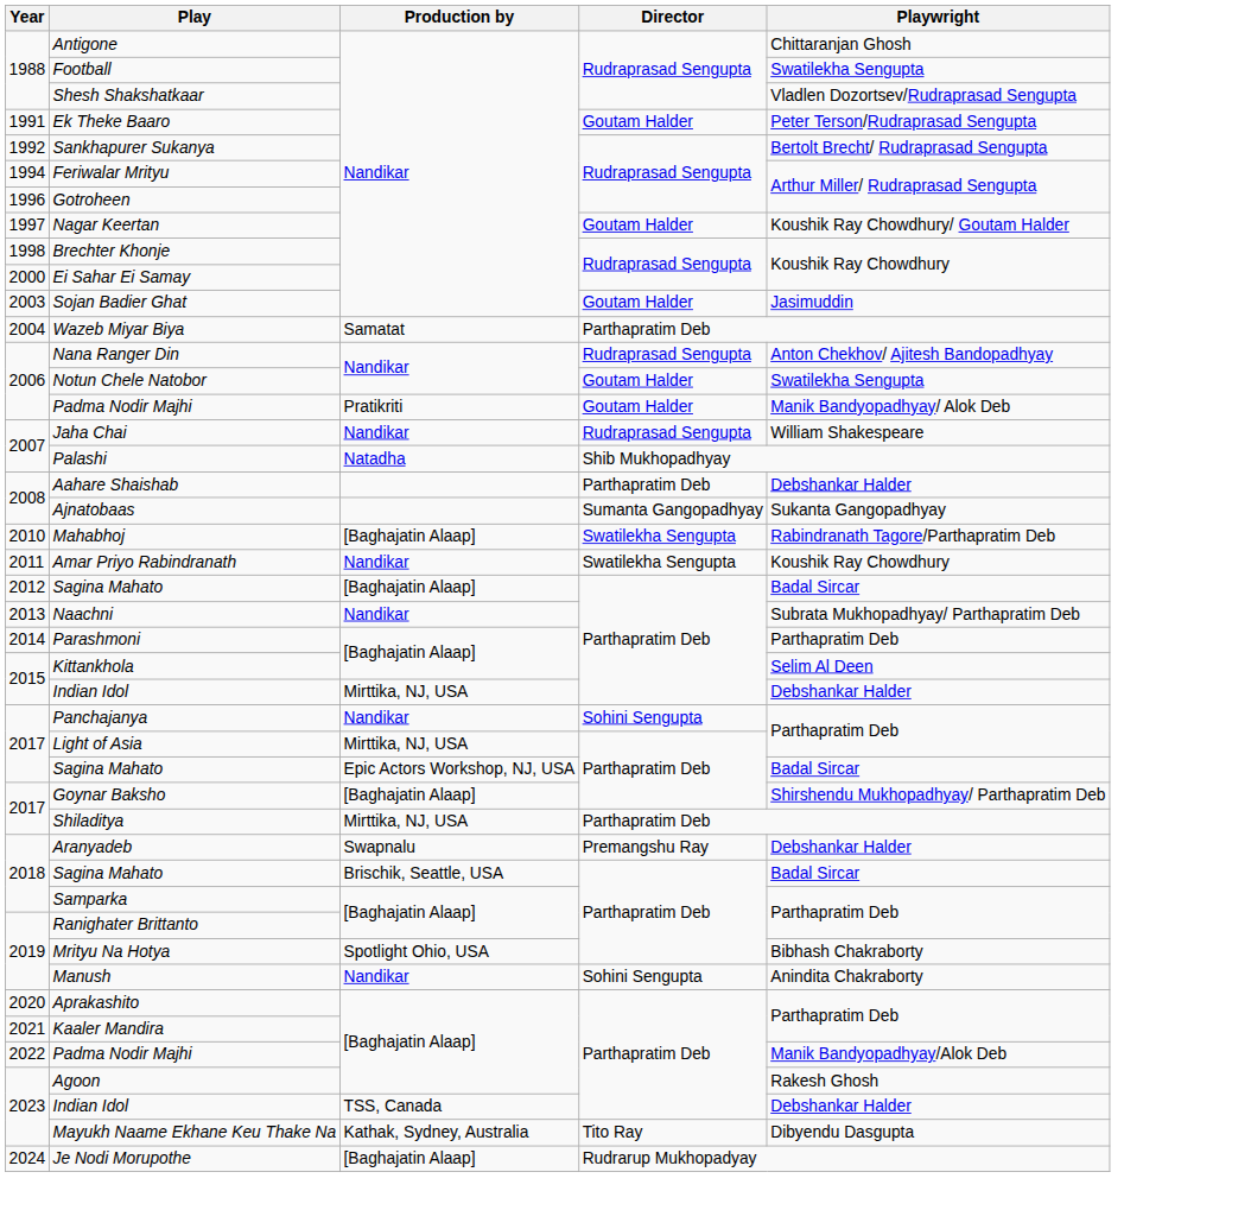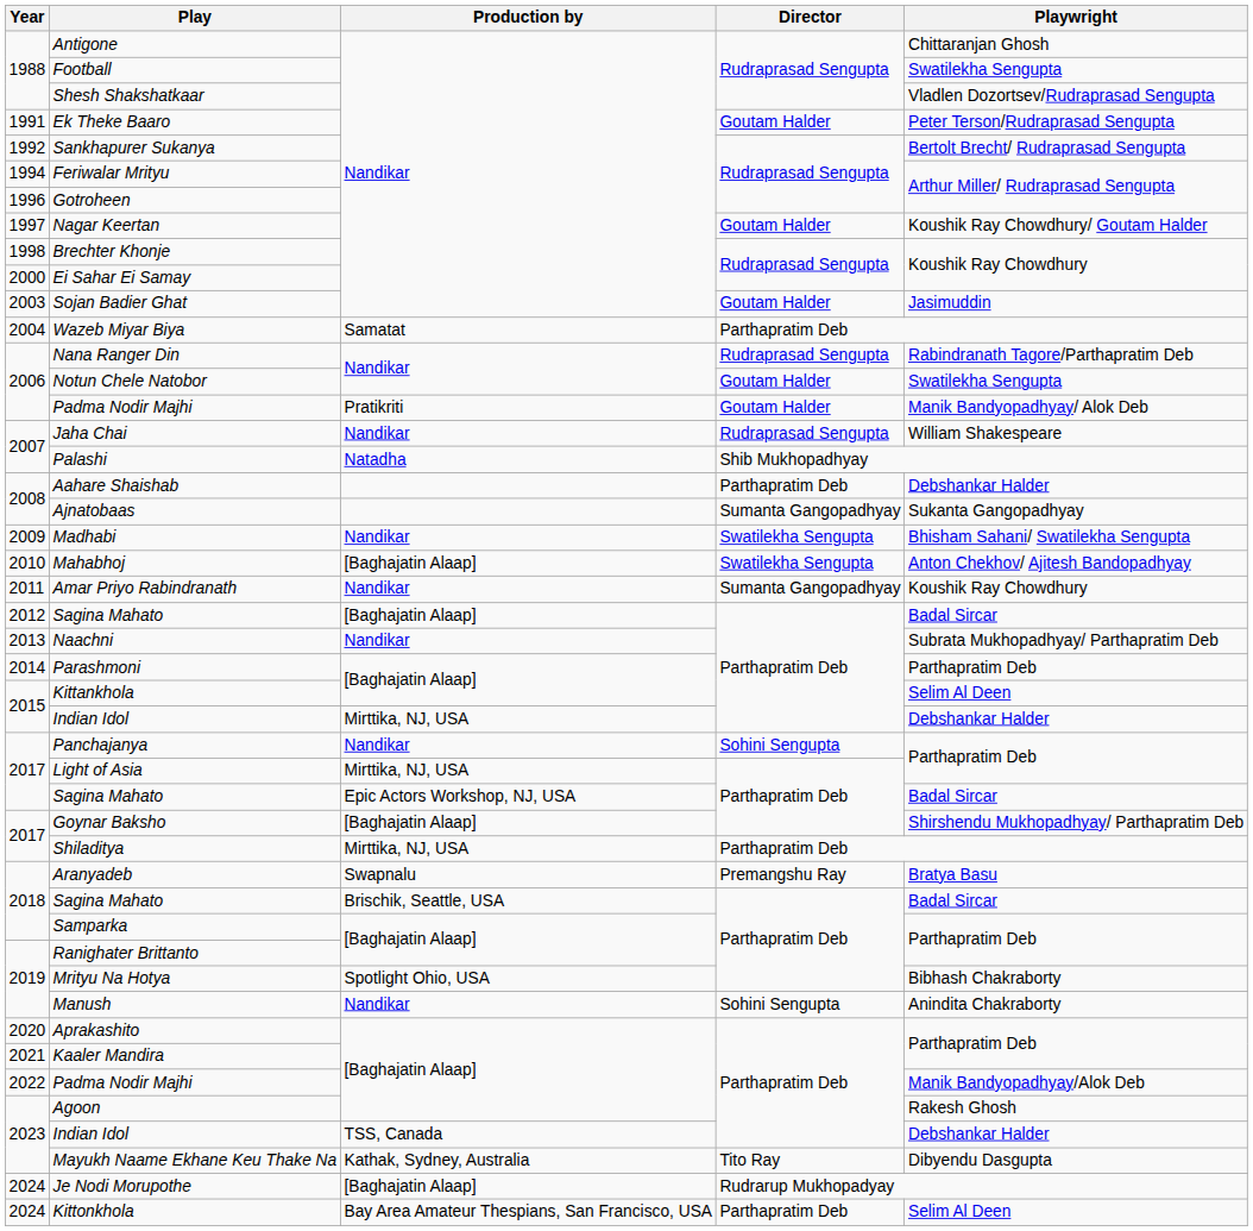 <table class="wikitable">
 <tr>
 <th>Year</th>
 <th>Play</th>
 <th>Production by</th>
 <th>Director</th>
 <th>Playwright</th>
 </tr>
 <tr>
 <td rowspan="3">1988</td>
 <td><em>Antigone</em></td>
 <td rowspan="11"><a href='#'>Nandikar</a></td>
 <td rowspan="3"><a href='#'>Rudraprasad Sengupta</a></td>
 <td>Chittaranjan Ghosh</td>
 </tr>
 <tr>
 <td><em>Football</em></td>
 <td><a href='#'>Swatilekha Sengupta</a></td>
 </tr>
 <tr>
 <td><em>Shesh Shakshatkaar</em></td>
 <td>Vladlen Dozortsev/<a href='#'>Rudraprasad Sengupta</a></td>
 </tr>
 <tr>
 <td>1991</td>
 <td><em>Ek Theke Baaro</em></td>
 <td><a href='#'>Goutam Halder</a></td>
 <td><a href='#'>Peter Terson</a>/<a href='#'>Rudraprasad Sengupta</a></td>
 </tr>
 <tr>
 <td>1992</td>
 <td><em>Sankhapurer Sukanya</em></td>
 <td rowspan="3"><a href='#'>Rudraprasad Sengupta</a></td>
 <td><a href='#'>Bertolt Brecht</a>/ <a href='#'>Rudraprasad Sengupta</a></td>
 </tr>
 <tr>
 <td>1994</td>
 <td><em>Feriwalar Mrityu</em></td>
 <td rowspan="2"><a href='#'>Arthur Miller</a>/ <a href='#'>Rudraprasad Sengupta</a></td>
 </tr>
 <tr>
 <td>1996</td>
 <td><em>Gotroheen</em></td>
 </tr>
 <tr>
 <td>1997</td>
 <td><em>Nagar Keertan</em></td>
 <td><a href='#'>Goutam Halder</a></td>
 <td>Koushik Ray Chowdhury/ <a href='#'>Goutam Halder</a></td>
 </tr>
 <tr>
 <td>1998</td>
 <td><em>Brechter Khonje</em></td>
 <td rowspan="2"><a href='#'>Rudraprasad Sengupta</a></td>
 <td rowspan="2">Koushik Ray Chowdhury</td>
 </tr>
 <tr>
 <td>2000</td>
 <td><em>Ei Sahar Ei Samay</em></td>
 </tr>
 <tr>
 <td>2003</td>
 <td><em>Sojan Badier Ghat</em></td>
 <td><a href='#'>Goutam Halder</a></td>
 <td><a href='#'>Jasimuddin</a></td>
 </tr>
 <tr>
 <td>2004</td>
 <td><em>Wazeb Miyar Biya</em></td>
 <td>Samatat</td>
 <td colspan="2">Parthapratim Deb</td>
 </tr>
 <tr>
 <td rowspan="3">2006</td>
 <td><em>Nana Ranger Din</em></td>
 <td rowspan="2"><a href='#'>Nandikar</a></td>
 <td><a href='#'>Rudraprasad Sengupta</a></td>
-<td><a href='#'>Anton Chekhov</a>/ <a href='#'>Ajitesh Bandopadhyay</a></td>
+<td><a href='#'>Rabindranath Tagore</a>/Parthapratim Deb</td>
 </tr>
 <tr>
 <td><em>Notun Chele Natobor</em></td>
 <td><a href='#'>Goutam Halder</a></td>
 <td><a href='#'>Swatilekha Sengupta</a></td>
 </tr>
 <tr>
 <td><em>Padma Nodir Majhi</em></td>
 <td>Pratikriti</td>
 <td><a href='#'>Goutam Halder</a></td>
 <td><a href='#'>Manik Bandyopadhyay</a>/ Alok Deb</td>
 </tr>
 <tr>
 <td rowspan="2">2007</td>
 <td><em>Jaha Chai</em></td>
 <td><a href='#'>Nandikar</a></td>
 <td><a href='#'>Rudraprasad Sengupta</a></td>
 <td>William Shakespeare</td>
 </tr>
 <tr>
 <td><em>Palashi</em></td>
 <td><a href='#'>Natadha</a></td>
 <td colspan="2">Shib Mukhopadhyay</td>
 </tr>
 <tr>
 <td rowspan="2">2008</td>
 <td><em>Aahare Shaishab</em></td>
 <td></td>
 <td>Parthapratim Deb</td>
 <td><a href='#'>Debshankar Halder</a></td>
 </tr>
 <tr>
 <td><em>Ajnatobaas</em></td>
 <td></td>
 <td>Sumanta Gangopadhyay</td>
 <td>Sukanta Gangopadhyay</td>
 </tr>
 <tr>
+<td>2009</td>
+<td><em>Madhabi</em></td>
+<td><a href='#'>Nandikar</a></td>
+<td><a href='#'>Swatilekha Sengupta</a></td>
+<td><a href='#'>Bhisham Sahani</a>/ <a href='#'>Swatilekha Sengupta</a></td>
+</tr>
+<tr>
 <td>2010</td>
 <td><em>Mahabhoj</em></td>
 <td>[Baghajatin Alaap]</td>
 <td><a href='#'>Swatilekha Sengupta</a></td>
-<td><a href='#'>Rabindranath Tagore</a>/Parthapratim Deb</td>
+<td><a href='#'>Anton Chekhov</a>/ <a href='#'>Ajitesh Bandopadhyay</a></td>
 </tr>
 <tr>
 <td>2011</td>
 <td><em>Amar Priyo Rabindranath</em></td>
 <td><a href='#'>Nandikar</a></td>
-<td>Swatilekha Sengupta</td>
+<td>Sumanta Gangopadhyay</td>
 <td>Koushik Ray Chowdhury</td>
 </tr>
 <tr>
 <td>2012</td>
 <td><em>Sagina Mahato</em></td>
 <td>[Baghajatin Alaap]</td>
 <td rowspan="5">Parthapratim Deb</td>
 <td><a href='#'>Badal Sircar</a></td>
 </tr>
 <tr>
 <td>2013</td>
 <td><em>Naachni</em></td>
 <td><a href='#'>Nandikar</a></td>
 <td>Subrata Mukhopadhyay/ Parthapratim Deb</td>
 </tr>
 <tr>
 <td>2014</td>
 <td><em>Parashmoni</em></td>
 <td rowspan="2">[Baghajatin Alaap]</td>
 <td>Parthapratim Deb</td>
 </tr>
 <tr>
 <td rowspan="2">2015</td>
 <td><em>Kittankhola</em></td>
 <td><a href='#'>Selim Al Deen</a></td>
 </tr>
 <tr>
 <td><em>Indian Idol</em></td>
 <td>Mirttika, NJ, USA</td>
 <td><a href='#'>Debshankar Halder</a></td>
 </tr>
 <tr>
 <td rowspan="3">2017</td>
 <td><em>Panchajanya</em></td>
 <td><a href='#'>Nandikar</a></td>
 <td><a href='#'>Sohini Sengupta</a></td>
 <td rowspan="2">Parthapratim Deb</td>
 </tr>
 <tr>
 <td><em>Light of Asia</em></td>
 <td>Mirttika, NJ, USA</td>
 <td rowspan="3">Parthapratim Deb</td>
 </tr>
 <tr>
 <td><em>Sagina Mahato</em></td>
 <td>Epic Actors Workshop, NJ, USA</td>
 <td><a href='#'>Badal Sircar</a></td>
 </tr>
 <tr>
 <td rowspan="2">2017</td>
 <td><em>Goynar Baksho</em></td>
 <td>[Baghajatin Alaap]</td>
 <td><a href='#'>Shirshendu Mukhopadhyay</a>/ Parthapratim Deb</td>
 </tr>
 <tr>
 <td><em>Shiladitya</em></td>
 <td>Mirttika, NJ, USA</td>
 <td colspan="2">Parthapratim Deb</td>
 </tr>
 <tr>
 <td rowspan="3">2018</td>
 <td><em>Aranyadeb</em></td>
 <td>Swapnalu</td>
 <td>Premangshu Ray</td>
-<td><a href='#'>Debshankar Halder</a></td>
+<td><a href='#'>Bratya Basu</a></td>
 </tr>
 <tr>
 <td><em>Sagina Mahato</em></td>
 <td>Brischik, Seattle, USA</td>
 <td rowspan="4">Parthapratim Deb</td>
 <td><a href='#'>Badal Sircar</a></td>
 </tr>
 <tr>
 <td><em>Samparka</em></td>
 <td rowspan="2">[Baghajatin Alaap]</td>
 <td rowspan="2">Parthapratim Deb</td>
 </tr>
 <tr>
 <td rowspan="3">2019</td>
 <td><em>Ranighater Brittanto</em></td>
 </tr>
 <tr>
 <td><em>Mrityu Na Hotya</em></td>
 <td>Spotlight Ohio, USA</td>
 <td>Bibhash Chakraborty</td>
 </tr>
 <tr>
 <td><em>Manush</em></td>
 <td><a href='#'>Nandikar</a></td>
 <td>Sohini Sengupta</td>
 <td>Anindita Chakraborty</td>
 </tr>
 <tr>
 <td>2020</td>
 <td><em>Aprakashito</em></td>
 <td rowspan="4">[Baghajatin Alaap]</td>
 <td rowspan="5">Parthapratim Deb</td>
 <td rowspan="2">Parthapratim Deb</td>
 </tr>
 <tr>
 <td>2021</td>
 <td><em>Kaaler Mandira</em></td>
 </tr>
 <tr>
 <td>2022</td>
 <td><em>Padma Nodir Majhi</em></td>
 <td><a href='#'>Manik Bandyopadhyay</a>/Alok Deb</td>
 </tr>
 <tr>
 <td rowspan="3">2023</td>
 <td><em>Agoon</em></td>
 <td>Rakesh Ghosh</td>
 </tr>
 <tr>
 <td><em>Indian Idol</em></td>
 <td>TSS, Canada</td>
 <td><a href='#'>Debshankar Halder</a></td>
 </tr>
 <tr>
 <td><em>Mayukh Naame Ekhane Keu Thake Na</em></td>
 <td>Kathak, Sydney, Australia</td>
 <td>Tito Ray</td>
 <td>Dibyendu Dasgupta</td>
 </tr>
 <tr>
 <td>2024</td>
 <td><em>Je Nodi Morupothe</em></td>
 <td>[Baghajatin Alaap]</td>
 <td colspan="2">Rudrarup Mukhopadyay</td>
 </tr>
+<tr>
+<td>2024</td>
+<td><em>Kittonkhola</em></td>
+<td>Bay Area Amateur Thespians, San Francisco, USA</td>
+<td>Parthapratim Deb</td>
+<td><a href='#'>Selim Al Deen</a></td>
+</tr>
 </table>
